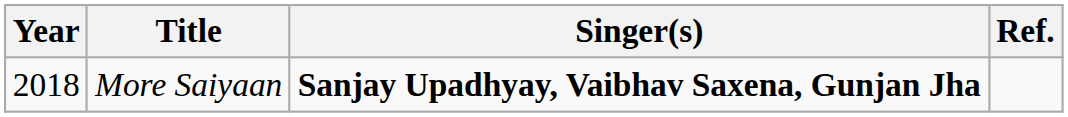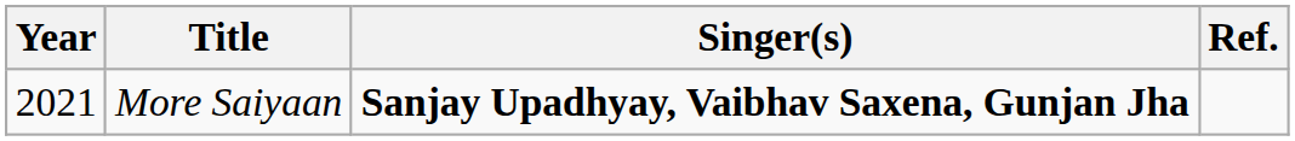 <table class="wikitable sortable">
 <tr>
 <th>Year</th>
 <th>Title</th>
 <th>Singer(s)</th>
 <th>Ref.</th>
 </tr>
 <tr>
-<td>2018</td>
+<td>2021</td>
 <td><em>More Saiyaan</em></td>
 <td><strong>Sanjay Upadhyay, Vaibhav Saxena, Gunjan Jha</strong></td>
 <td></td>
 </tr>
 </table>
